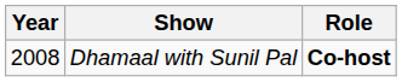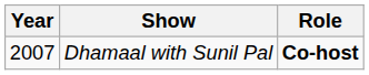 <table class="wikitable">
 <tr>
 <th>Year</th>
 <th>Show</th>
 <th>Role</th>
 </tr>
 <tr>
-<td>2008</td>
+<td>2007</td>
 <td><em>Dhamaal with Sunil Pal</em></td>
 <td><strong>Co-host</strong></td>
 </tr>
 </table>
